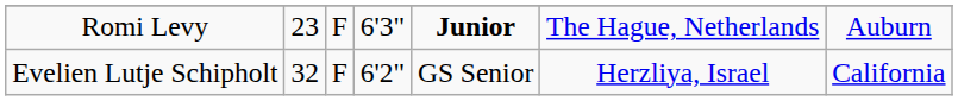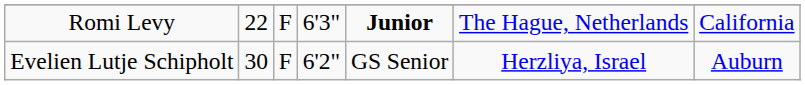 <table class="wikitable sortable" style="text-align: center">
 <tr align=center>
 </tr>
 <tr>
 <td>Romi Levy</td>
-<td>23</td>
+<td>22</td>
 <td>F</td>
 <td>6'3"</td>
 <td><strong>Junior</strong></td>
 <td><a href='#'>The Hague, Netherlands</a></td>
-<td><a href='#'>Auburn</a></td>
+<td><a href='#'>California</a></td>
 </tr>
 <tr>
 <td>Evelien Lutje Schipholt</td>
-<td>32</td>
+<td>30</td>
 <td>F</td>
 <td>6'2"</td>
 <td>GS Senior</td>
 <td><a href='#'>Herzliya, Israel</a></td>
-<td><a href='#'>California</a></td>
+<td><a href='#'>Auburn</a></td>
 </tr>
 </table>
